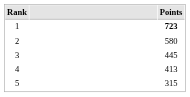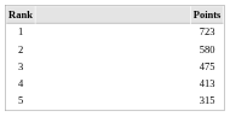 <table cellspacing="1" cellpadding="3" style="border:1px solid #aaa; font-size:86%;">
 <tr style="background:#e4e4e4;">
 <th style="border-bottom:1px solid #aaa; width:10px;">Rank</th>
 <th style="border-bottom:1px solid #aaa; width:200px;"></th>
 <th style="border-bottom:1px solid #aaa; width:20px;">Points</th>
 </tr>
 <tr>
 <td align=center>1</td>
 <td></td>
-<td align=center><strong>723</strong></td>
+<td align=center>723</td>
 </tr>
 <tr>
 <td align=center>2</td>
 <td></td>
 <td align=center>580</td>
 </tr>
 <tr>
 <td align=center>3</td>
 <td></td>
-<td align=center>445</td>
+<td align=center>475</td>
 </tr>
 <tr>
 <td align=center>4</td>
 <td></td>
 <td align=center>413</td>
 </tr>
 <tr>
 <td align=center>5</td>
 <td></td>
 <td align=center>315</td>
 </tr>
 </table>
